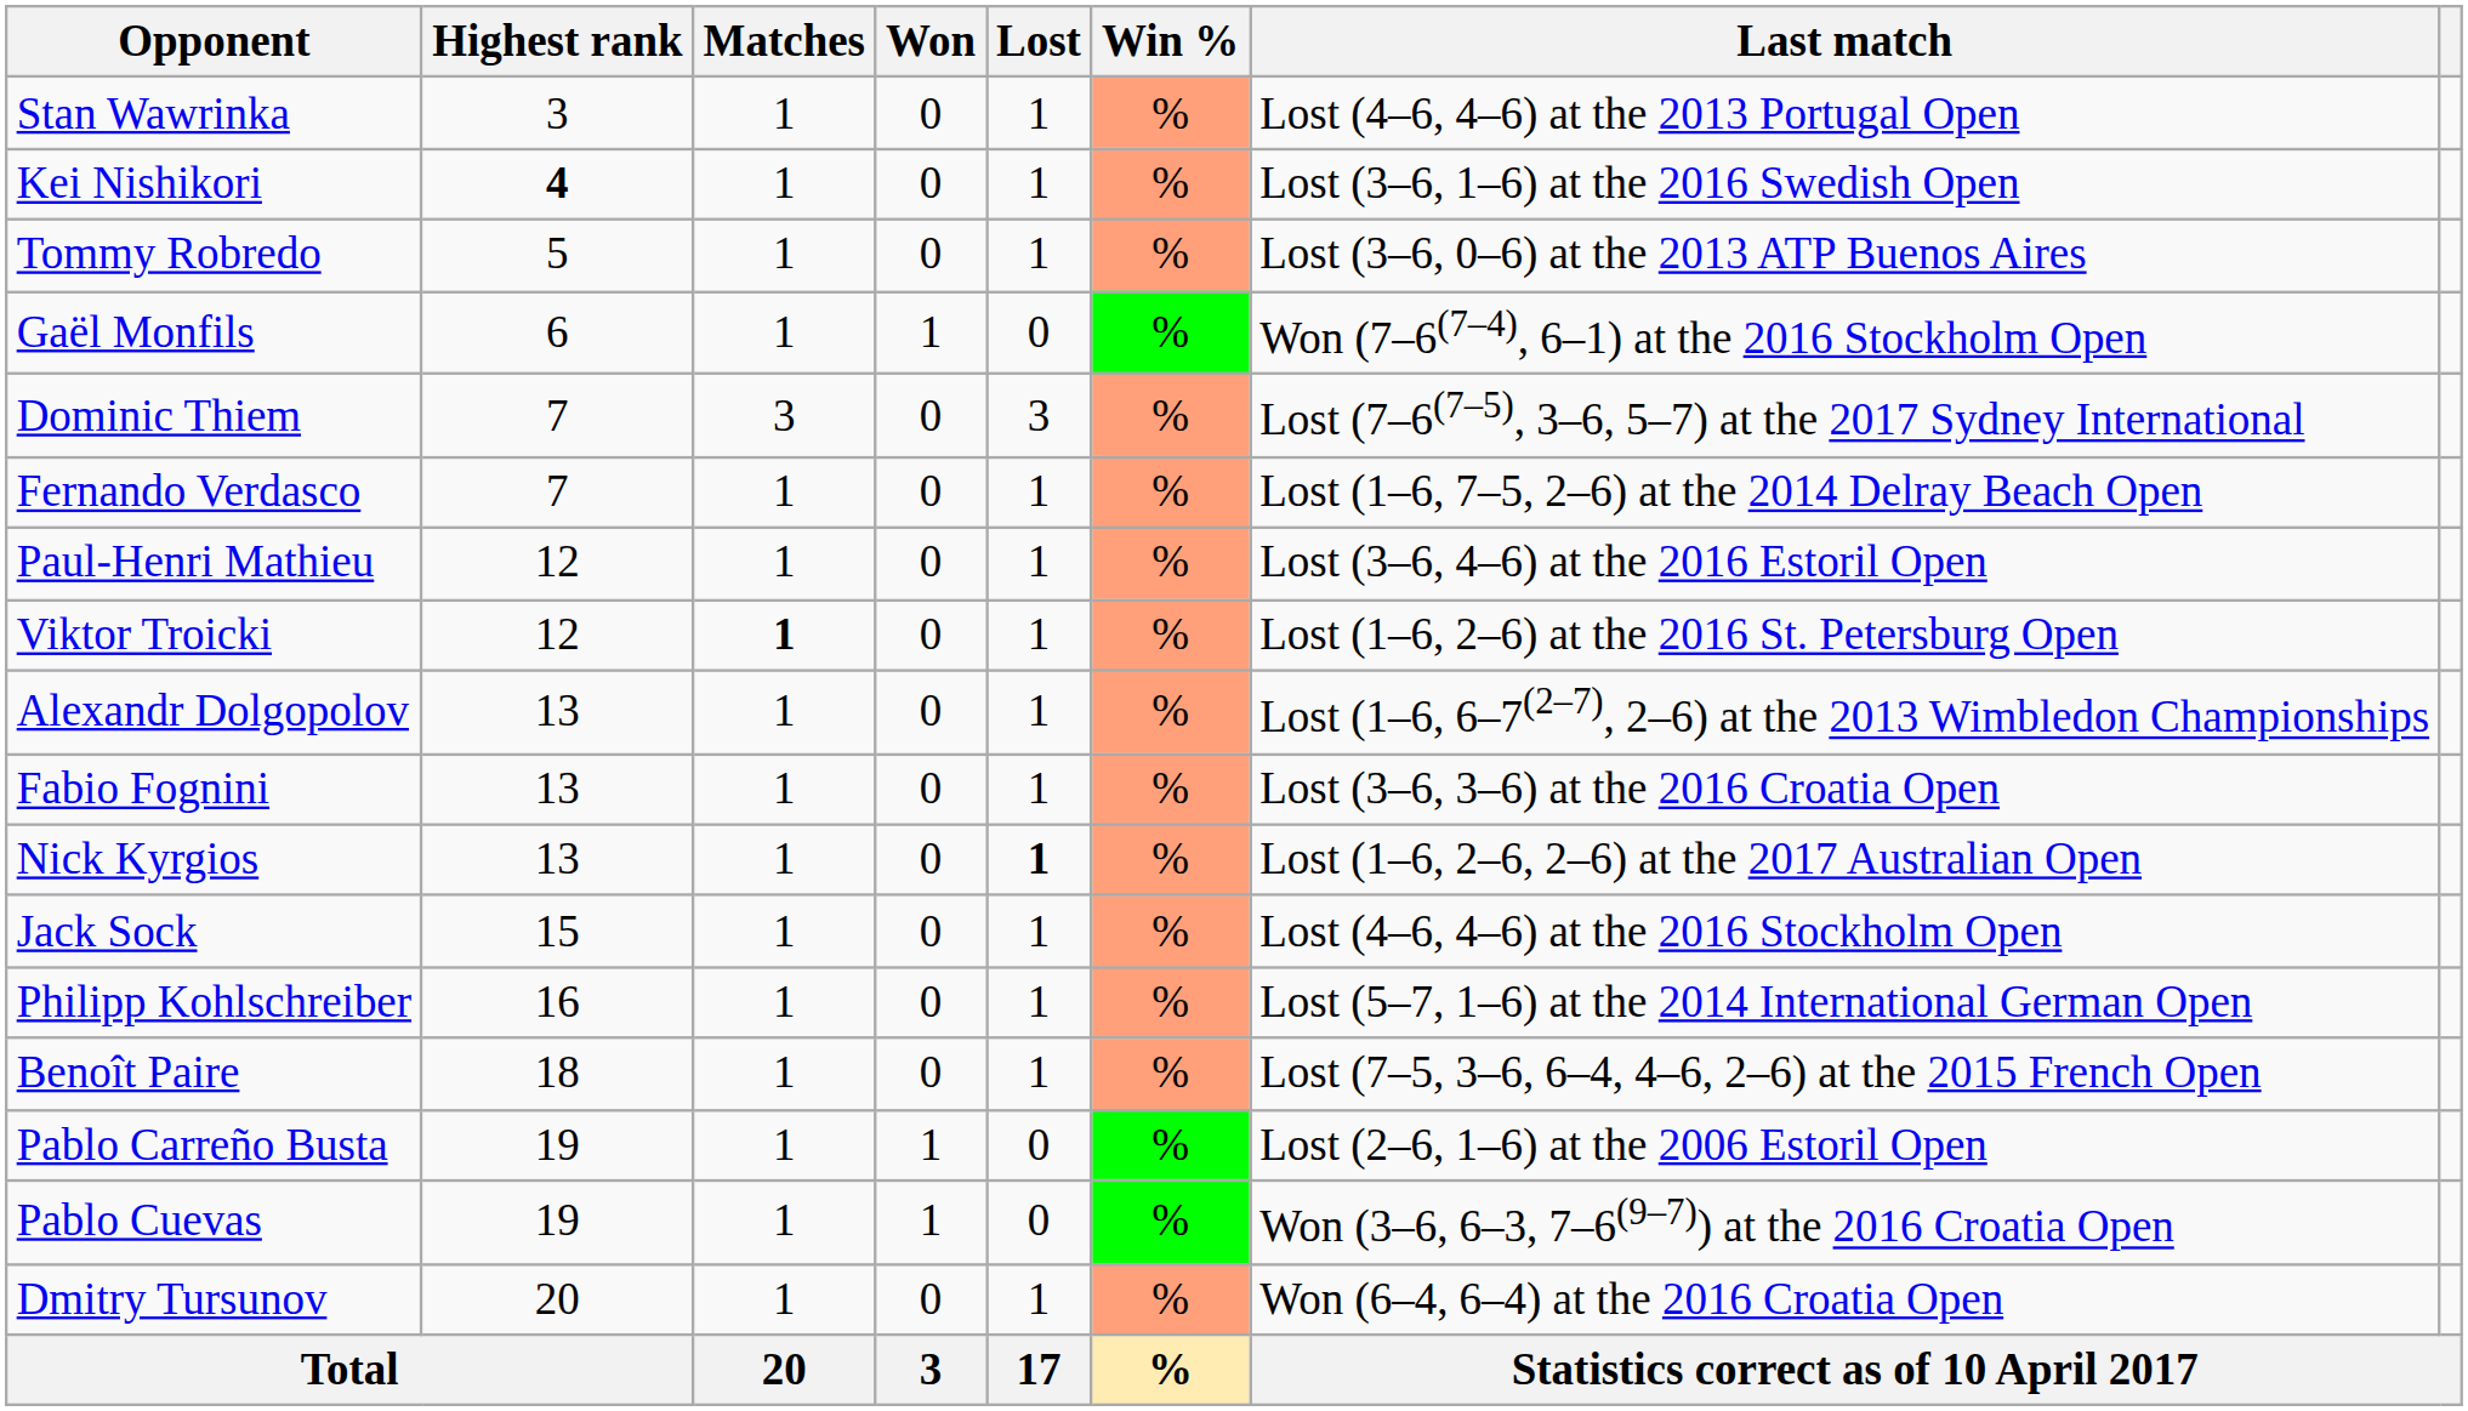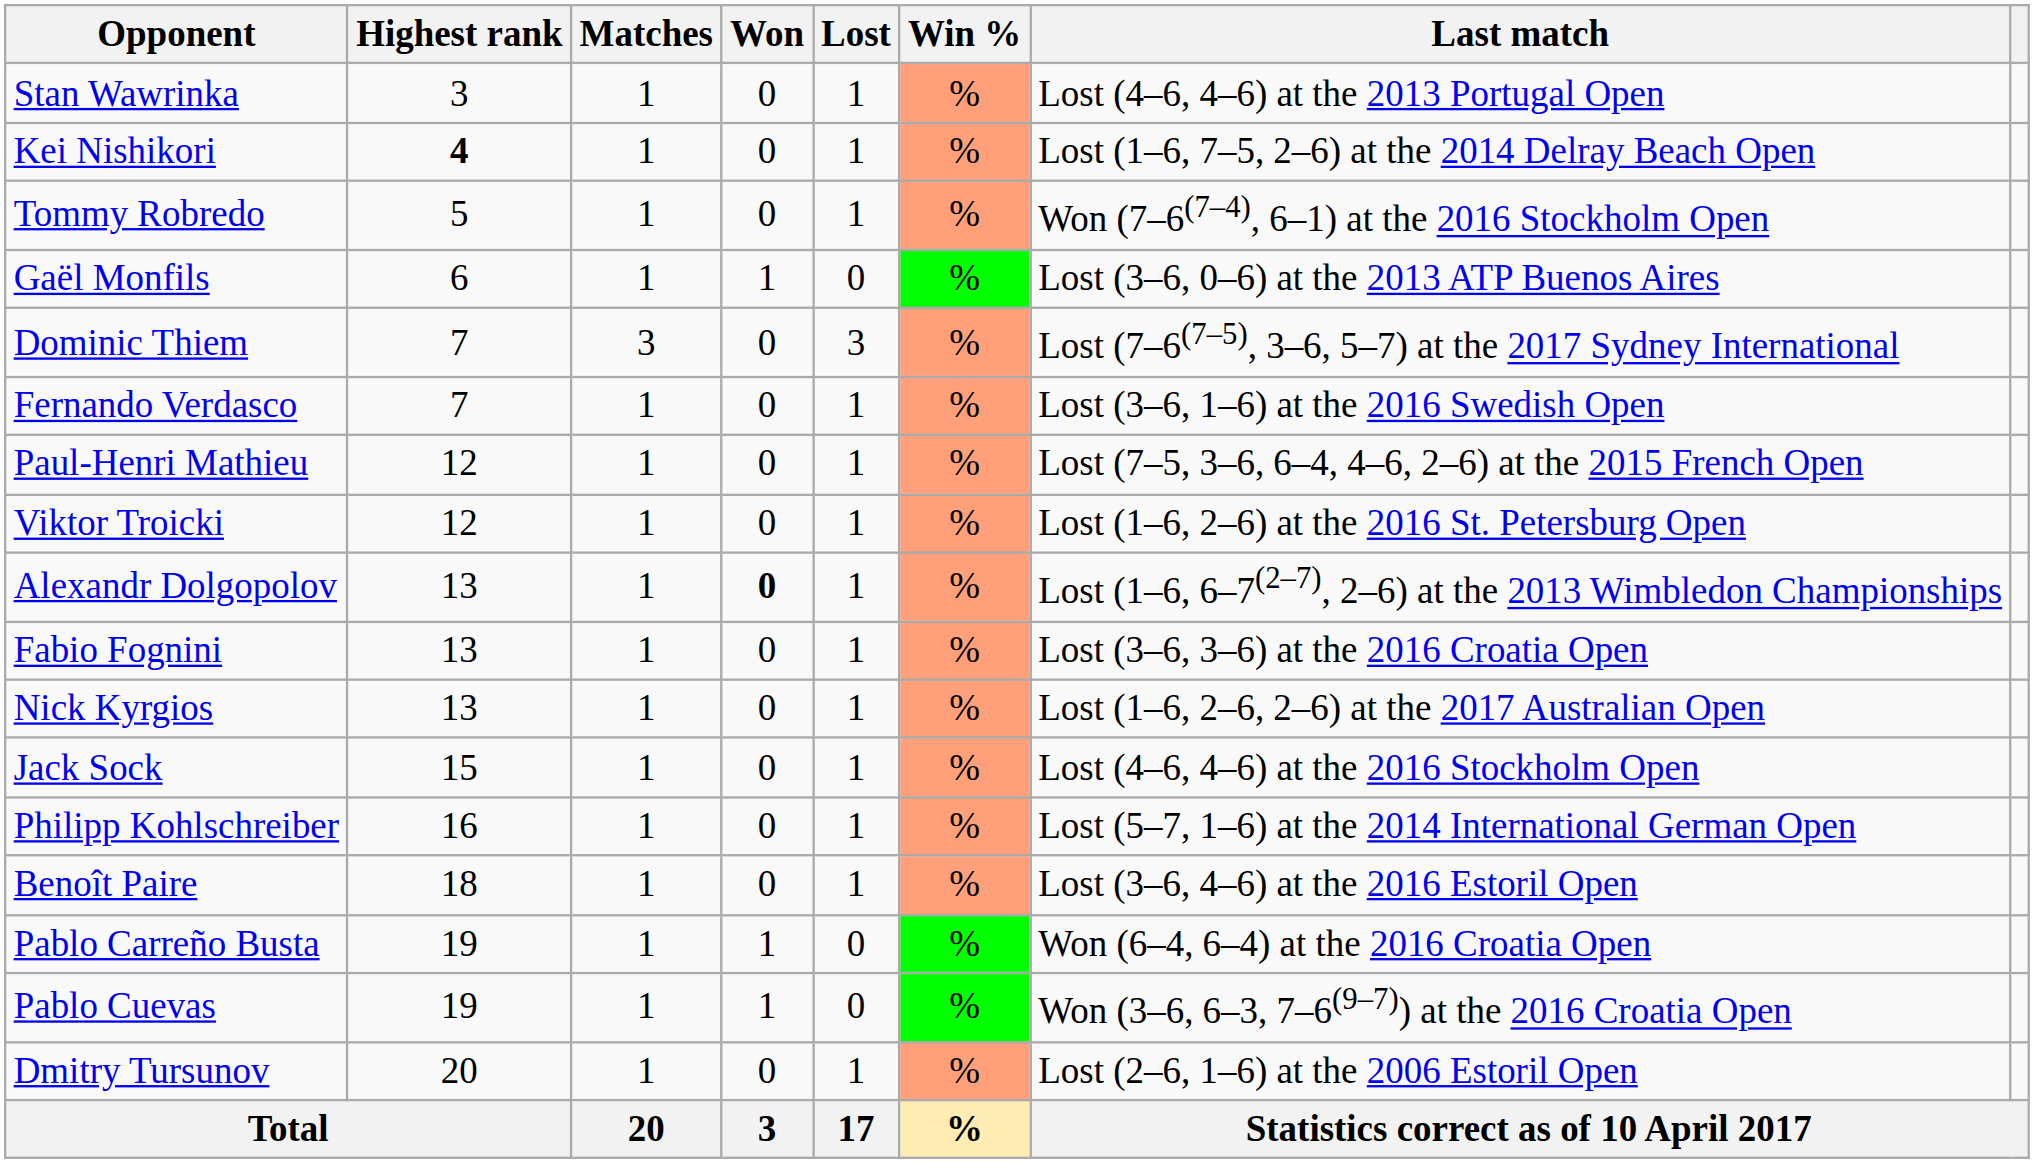 <table class="sortable wikitable">
 <tr>
 <th scope="col">Opponent</th>
 <th scope="col">Highest rank</th>
 <th scope="col">Matches</th>
 <th scope="col">Won</th>
 <th scope="col">Lost</th>
 <th scope="col">Win %</th>
 <th scope="col" class="unsortable">Last match</th>
 <th scope="col" class="unsortable"></th>
 </tr>
 <tr>
 <td data-sort-value="Wawrinka, S"> <a href='#'>Stan Wawrinka</a></td>
 <td align=center>3</td>
 <td align=center>1</td>
 <td align=center>0</td>
 <td align=center>1</td>
 <td bgcolor=FFA07A align=center>%</td>
 <td>Lost (4–6, 4–6) at the <a href='#'>2013 Portugal Open</a></td>
 <td align=center></td>
 </tr>
 <tr>
 <td data-sort-value="Nishikori, K"> <a href='#'>Kei Nishikori</a></td>
 <td align=center><strong>4</strong></td>
 <td align=center>1</td>
 <td align=center>0</td>
 <td align=center>1</td>
 <td bgcolor=FFA07A align=center>%</td>
-<td>Lost (3–6, 1–6) at the <a href='#'>2016 Swedish Open</a></td>
+<td>Lost (1–6, 7–5, 2–6) at the <a href='#'>2014 Delray Beach Open</a></td>
 <td align=center></td>
 </tr>
 <tr>
 <td data-sort-value="Robredo, T"> <a href='#'>Tommy Robredo</a></td>
 <td align=center>5</td>
 <td align=center>1</td>
 <td align=center>0</td>
 <td align=center>1</td>
 <td bgcolor=FFA07A align=center>%</td>
-<td>Lost (3–6, 0–6) at the <a href='#'>2013 ATP Buenos Aires</a></td>
+<td>Won (7–6<sup>(7–4)</sup>, 6–1) at the <a href='#'>2016 Stockholm Open</a></td>
 <td align=center></td>
 </tr>
 <tr>
 <td data-sort-value="Monfils, G"> <a href='#'>Gaël Monfils</a></td>
 <td align=center>6</td>
 <td align=center>1</td>
 <td align=center>1</td>
 <td align=center>0</td>
 <td style="background:lime; text-align:center;">%</td>
-<td>Won (7–6<sup>(7–4)</sup>, 6–1) at the <a href='#'>2016 Stockholm Open</a></td>
+<td>Lost (3–6, 0–6) at the <a href='#'>2013 ATP Buenos Aires</a></td>
 <td align=center></td>
 </tr>
 <tr>
 <td data-sort-value="Thiem, D"> <a href='#'>Dominic Thiem</a></td>
 <td align=center>7</td>
 <td align=center>3</td>
 <td align=center>0</td>
 <td align=center>3</td>
 <td bgcolor=FFA07A align=center>%</td>
 <td>Lost (7–6<sup>(7–5)</sup>, 3–6, 5–7) at the <a href='#'>2017 Sydney International</a></td>
 <td align=center></td>
 </tr>
 <tr>
 <td data-sort-value="Verdasco, F"> <a href='#'>Fernando Verdasco</a></td>
 <td align=center>7</td>
 <td align=center>1</td>
 <td align=center>0</td>
 <td align=center>1</td>
 <td bgcolor=FFA07A align=center>%</td>
-<td>Lost (1–6, 7–5, 2–6) at the <a href='#'>2014 Delray Beach Open</a></td>
+<td>Lost (3–6, 1–6) at the <a href='#'>2016 Swedish Open</a></td>
 <td align=center></td>
 </tr>
 <tr>
 <td data-sort-value="Mathieu, P"> <a href='#'>Paul-Henri Mathieu</a></td>
 <td align=center>12</td>
 <td align=center>1</td>
 <td align=center>0</td>
 <td align=center>1</td>
 <td bgcolor=FFA07A align=center>%</td>
-<td>Lost (3–6, 4–6) at the <a href='#'>2016 Estoril Open</a></td>
+<td>Lost (7–5, 3–6, 6–4, 4–6, 2–6) at the <a href='#'>2015 French Open</a></td>
 <td align=center></td>
 </tr>
 <tr>
 <td data-sort-value="Troicki, V"> <a href='#'>Viktor Troicki</a></td>
 <td align=center>12</td>
-<td align=center><strong>1</strong></td>
+<td align=center>1</td>
 <td align=center>0</td>
 <td align=center>1</td>
 <td bgcolor=FFA07A align=center>%</td>
 <td>Lost (1–6, 2–6) at the <a href='#'>2016 St. Petersburg Open</a></td>
 <td align=center></td>
 </tr>
 <tr>
 <td data-sort-value="Dolgopolov, A"> <a href='#'>Alexandr Dolgopolov</a></td>
 <td align=center>13</td>
 <td align=center>1</td>
-<td align=center>0</td>
+<td align=center><strong>0</strong></td>
 <td align=center>1</td>
 <td bgcolor=FFA07A align=center>%</td>
 <td>Lost (1–6, 6–7<sup>(2–7)</sup>, 2–6) at the <a href='#'>2013 Wimbledon Championships</a></td>
 <td align=center></td>
 </tr>
 <tr>
 <td data-sort-value="Fognini, F"> <a href='#'>Fabio Fognini</a></td>
 <td align=center>13</td>
 <td align=center>1</td>
 <td align=center>0</td>
 <td align=center>1</td>
 <td bgcolor=FFA07A align=center>%</td>
 <td>Lost (3–6, 3–6) at the <a href='#'>2016 Croatia Open</a></td>
 <td align=center></td>
 </tr>
 <tr>
 <td data-sort-value="Kyrgios, N"> <a href='#'>Nick Kyrgios</a></td>
 <td align=center>13</td>
 <td align=center>1</td>
 <td align=center>0</td>
-<td align=center><strong>1</strong></td>
+<td align=center>1</td>
 <td bgcolor=FFA07A align=center>%</td>
 <td>Lost (1–6, 2–6, 2–6) at the <a href='#'>2017 Australian Open</a></td>
 <td align=center></td>
 </tr>
 <tr>
 <td data-sort-value="Sock, J"> <a href='#'>Jack Sock</a></td>
 <td align=center>15</td>
 <td align=center>1</td>
 <td align=center>0</td>
 <td align=center>1</td>
 <td bgcolor=FFA07A align=center>%</td>
 <td>Lost (4–6, 4–6) at the <a href='#'>2016 Stockholm Open</a></td>
 <td align=center></td>
 </tr>
 <tr>
 <td data-sort-value="Kohlschreiber, P"> <a href='#'>Philipp Kohlschreiber</a></td>
 <td align=center>16</td>
 <td align=center>1</td>
 <td align=center>0</td>
 <td align=center>1</td>
 <td bgcolor=FFA07A align=center>%</td>
 <td>Lost (5–7, 1–6) at the <a href='#'>2014 International German Open</a></td>
 <td align=center></td>
 </tr>
 <tr>
 <td data-sort-value="Paire, B"> <a href='#'>Benoît Paire</a></td>
 <td align=center>18</td>
 <td align=center>1</td>
 <td align=center>0</td>
 <td align=center>1</td>
 <td bgcolor=FFA07A align=center>%</td>
-<td>Lost (7–5, 3–6, 6–4, 4–6, 2–6) at the <a href='#'>2015 French Open</a></td>
+<td>Lost (3–6, 4–6) at the <a href='#'>2016 Estoril Open</a></td>
 <td align=center></td>
 </tr>
 <tr>
 <td data-sort-value="Carreno Busta, P"> <a href='#'>Pablo Carreño Busta</a></td>
 <td align=center>19</td>
 <td align=center>1</td>
 <td align=center>1</td>
 <td align=center>0</td>
 <td style="background:lime; text-align:center;">%</td>
-<td>Lost (2–6, 1–6) at the <a href='#'>2006 Estoril Open</a></td>
+<td>Won (6–4, 6–4) at the <a href='#'>2016 Croatia Open</a></td>
 <td align=center></td>
 </tr>
 <tr>
 <td data-sort-value="Cuevas, P"> <a href='#'>Pablo Cuevas</a></td>
 <td align=center>19</td>
 <td align=center>1</td>
 <td align=center>1</td>
 <td align=center>0</td>
 <td style="background:lime; text-align:center;">%</td>
 <td>Won (3–6, 6–3, 7–6<sup>(9–7)</sup>) at the <a href='#'>2016 Croatia Open</a></td>
 <td align=center></td>
 </tr>
 <tr>
 <td data-sort-value="Tursunov, D"> <a href='#'>Dmitry Tursunov</a></td>
 <td align=center>20</td>
 <td align=center>1</td>
 <td align=center>0</td>
 <td align=center>1</td>
 <td bgcolor=FFA07A align=center>%</td>
-<td>Won (6–4, 6–4) at the <a href='#'>2016 Croatia Open</a></td>
+<td>Lost (2–6, 1–6) at the <a href='#'>2006 Estoril Open</a></td>
 <td align=center></td>
 </tr>
 <tr>
 <th scope="col" colspan=2 align=center>Total</th>
 <th scope="col" align=center>20</th>
 <th scope="col" align=center>3</th>
 <th scope="col" align=center>17</th>
 <th scope="col" style="background:#ffecb2;" align=center>%</th>
 <th scope="col" colspan=2 align=center>Statistics correct as of 10 April 2017</th>
 </tr>
 </table>
